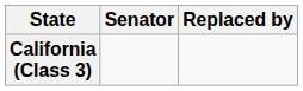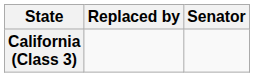 <table class="wikitable sortable plainrowheaders">
 <tr>
 <th scope="col">State</th>
+<th scope="col">Replaced by</th>
 <th scope="col">Senator</th>
-<th scope="col">Replaced by</th>
 </tr>
 <tr>
 <th>California<br>(Class 3)</th>
 <td></td>
 <td></td>
 </tr>
 </table>
